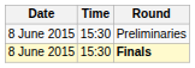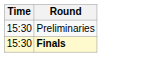 <table class="wikitable">
 <tr>
-<th>Date</th>
 <th>Time</th>
 <th>Round</th>
 </tr>
 <tr>
-<td>8 June 2015</td>
 <td>15:30</td>
 <td>Preliminaries</td>
 </tr>
 <tr style="background:lemonchiffon;">
-<td>8 June 2015</td>
 <td>15:30</td>
 <td><strong>Finals</strong></td>
 </tr>
 </table>
